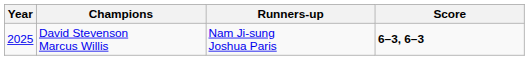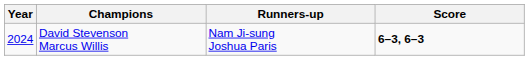 <table class="wikitable" style="font-size:90%">
 <tr>
 <th>Year</th>
 <th width="200">Champions</th>
 <th width="200">Runners-up</th>
 <th width="175">Score</th>
 </tr>
 <tr>
-<td><a href='#'>2025</a></td>
+<td><a href='#'>2024</a></td>
 <td> <a href='#'>David Stevenson</a><br> <a href='#'>Marcus Willis</a></td>
 <td> <a href='#'>Nam Ji-sung</a><br> <a href='#'>Joshua Paris</a></td>
 <td><strong>6–3, 6–3</strong></td>
 </tr>
 </table>
